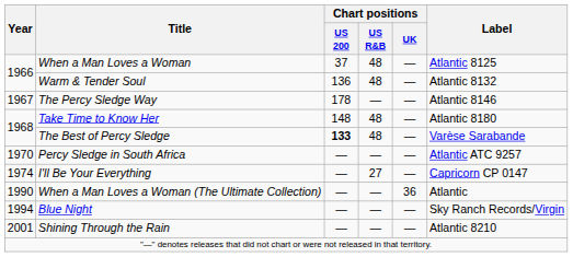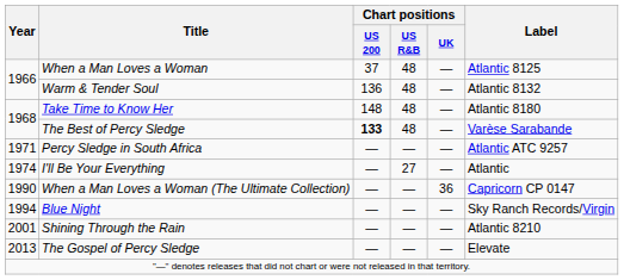 <table class="wikitable">
 <tr>
 <th rowspan="2">Year</th>
 <th rowspan="2">Title</th>
 <th colspan="3">Chart positions</th>
 <th rowspan="2">Label</th>
 </tr>
 <tr>
 <th width="40"><small><a href='#'>US 200</a></small><br></th>
 <th width="40"><small><a href='#'>US R&B</a></small><br></th>
 <th width="40"><small><a href='#'>UK</a></small><br></th>
 </tr>
 <tr>
 <td rowspan="2">1966</td>
 <td><em>When a Man Loves a Woman</em></td>
 <td align="center">37</td>
 <td align="center">48</td>
 <td align="center">—</td>
 <td><a href='#'>Atlantic</a> 8125</td>
 </tr>
 <tr>
 <td><em>Warm & Tender Soul</em></td>
 <td align="center">136</td>
 <td align="center">48</td>
 <td align="center">—</td>
 <td>Atlantic 8132</td>
 </tr>
 <tr>
-<td>1967</td>
-<td><em>The Percy Sledge Way</em></td>
-<td align="center">178</td>
-<td align="center">—</td>
-<td align="center">—</td>
-<td>Atlantic 8146</td>
-</tr>
-<tr>
 <td rowspan="2">1968</td>
 <td><em><a href='#'>Take Time to Know Her</a></em></td>
 <td align="center">148</td>
 <td align="center">48</td>
 <td align="center">—</td>
 <td>Atlantic 8180</td>
 </tr>
 <tr>
 <td><em>The Best of Percy Sledge</em></td>
 <td align="center"><strong>133</strong></td>
 <td align="center">48</td>
 <td align="center">—</td>
 <td><a href='#'>Varèse Sarabande</a></td>
 </tr>
 <tr>
-<td>1970</td>
+<td>1971</td>
 <td><em>Percy Sledge in South Africa</em></td>
 <td align="center">—</td>
 <td align="center">—</td>
 <td align="center">—</td>
 <td><a href='#'>Atlantic</a> ATC 9257</td>
 </tr>
 <tr>
 <td>1974</td>
 <td><em>I'll Be Your Everything</em></td>
 <td align="center">—</td>
 <td align="center">27</td>
 <td align="center">—</td>
-<td><a href='#'>Capricorn</a> CP 0147</td>
+<td>Atlantic</td>
 </tr>
 <tr>
 <td>1990</td>
 <td><em>When a Man Loves a Woman (The Ultimate Collection)</em></td>
 <td align="center">—</td>
 <td align="center">—</td>
 <td align="center">36</td>
-<td>Atlantic</td>
+<td><a href='#'>Capricorn</a> CP 0147</td>
 </tr>
 <tr>
 <td>1994</td>
 <td><em><a href='#'>Blue Night</a></em></td>
 <td align="center">—</td>
 <td align="center">—</td>
 <td align="center">—</td>
 <td>Sky Ranch Records/<a href='#'>Virgin</a></td>
 </tr>
 <tr>
 <td>2001</td>
 <td><em>Shining Through the Rain</em></td>
 <td align="center">—</td>
 <td align="center">—</td>
 <td align="center">—</td>
 <td>Atlantic 8210</td>
 </tr>
 <tr>
+<td>2013</td>
+<td><em>The Gospel of Percy Sledge</em></td>
+<td align="center">—</td>
+<td align="center">—</td>
+<td align="center">—</td>
+<td>Elevate</td>
+</tr>
+<tr>
 <td colspan="6" style="text-align:center; font-size:9pt;">"—" denotes releases that did not chart or were not released in that territory.</td>
 </tr>
 </table>
